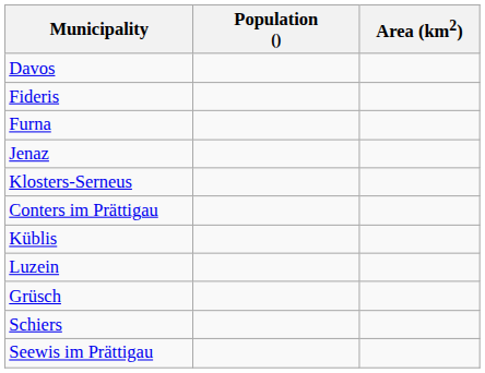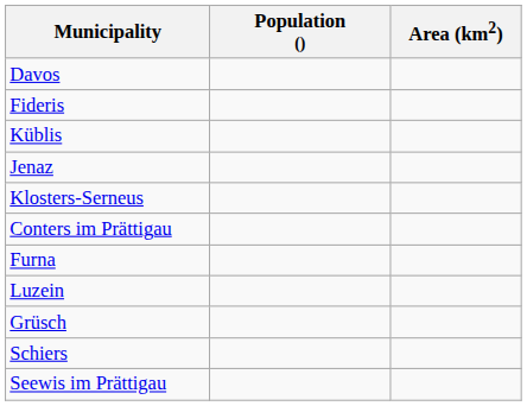 <table class="wikitable">
 <tr>
 <th width="160">Municipality</th>
 <th width="140">Population <br><small>()</small></th>
 <th width="100">Area (km<sup>2</sup>)</th>
 </tr>
 <tr>
 <td><a href='#'>Davos</a></td>
 <td align="center"></td>
 <td align="center"></td>
 </tr>
 <tr>
 <td><a href='#'>Fideris</a></td>
 <td align="center"></td>
 <td align="center"></td>
 </tr>
 <tr>
-<td><a href='#'>Furna</a></td>
+<td><a href='#'>Küblis</a></td>
 <td align="center"></td>
 <td align="center"></td>
 </tr>
 <tr>
 <td><a href='#'>Jenaz</a></td>
 <td align="center"></td>
 <td align="center"></td>
 </tr>
 <tr>
 <td><a href='#'>Klosters-Serneus</a></td>
 <td align="center"></td>
 <td align="center"></td>
 </tr>
 <tr>
 <td><a href='#'>Conters im Prättigau</a></td>
 <td align="center"></td>
 <td align="center"></td>
 </tr>
 <tr>
-<td><a href='#'>Küblis</a></td>
+<td><a href='#'>Furna</a></td>
 <td align="center"></td>
 <td align="center"></td>
 </tr>
 <tr>
 <td><a href='#'>Luzein</a></td>
 <td align="center"></td>
 <td align="center"></td>
 </tr>
 <tr>
 <td><a href='#'>Grüsch</a></td>
 <td align="center"></td>
 <td align="center"></td>
 </tr>
 <tr>
 <td><a href='#'>Schiers</a></td>
 <td align="center"></td>
 <td align="center"></td>
 </tr>
 <tr>
 <td><a href='#'>Seewis im Prättigau</a></td>
 <td align="center"></td>
 <td align="center"></td>
 </tr>
 </table>
